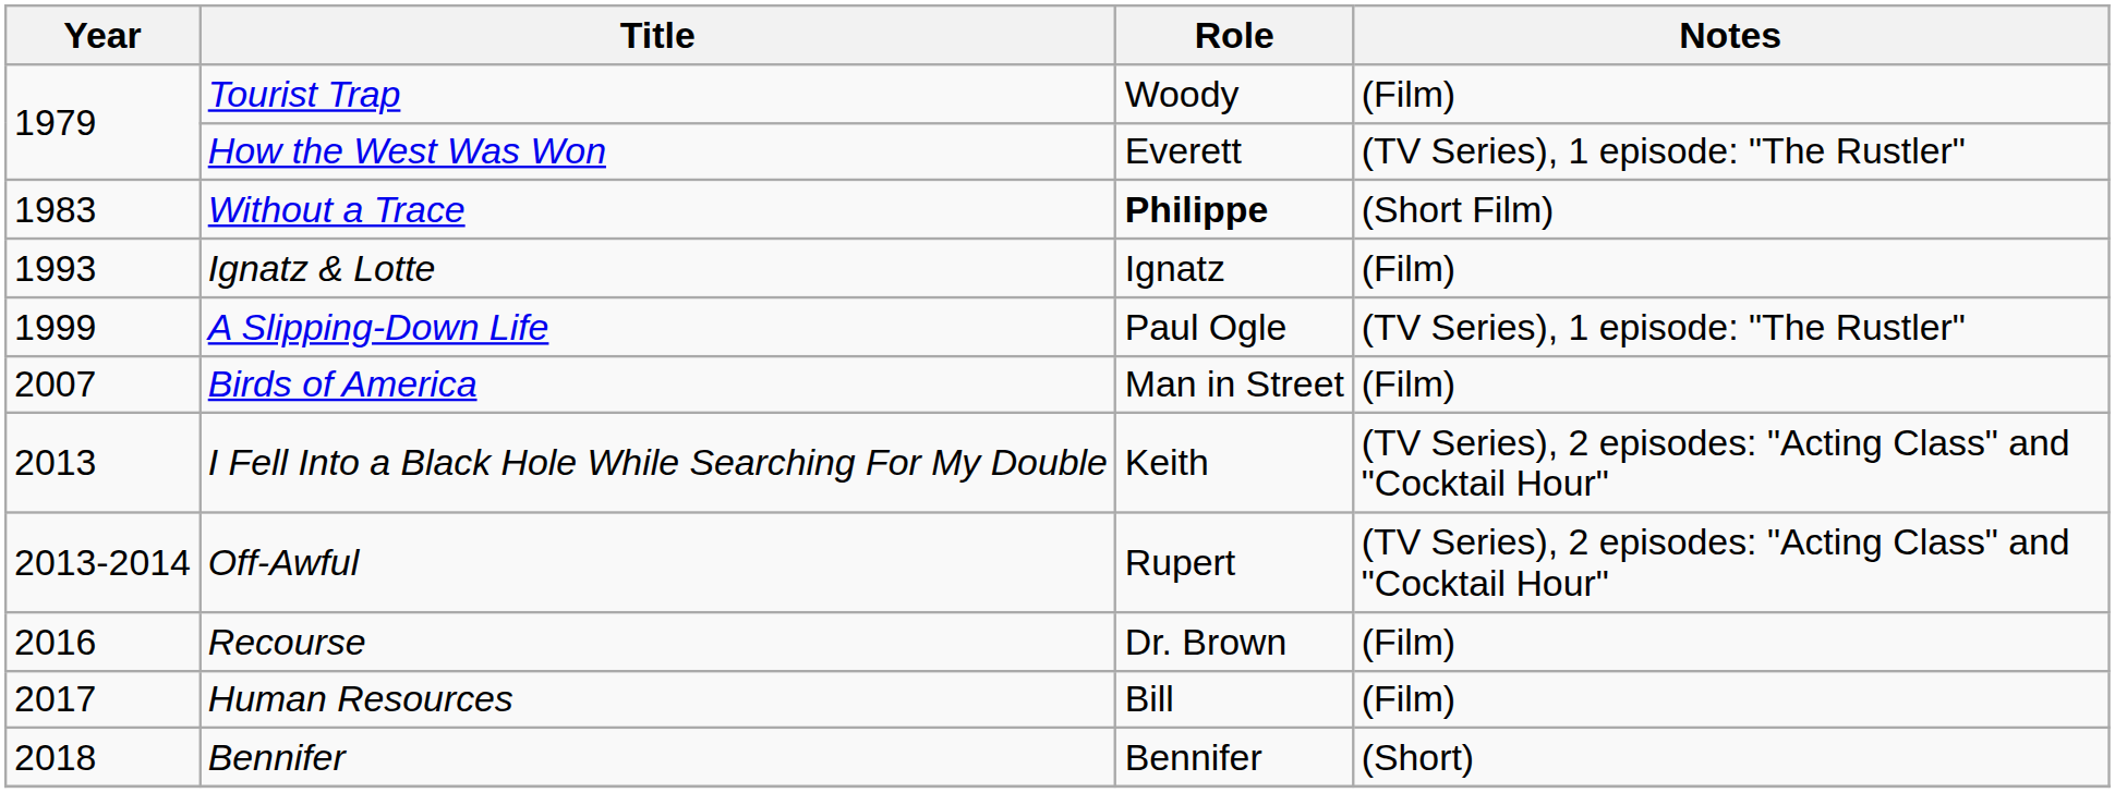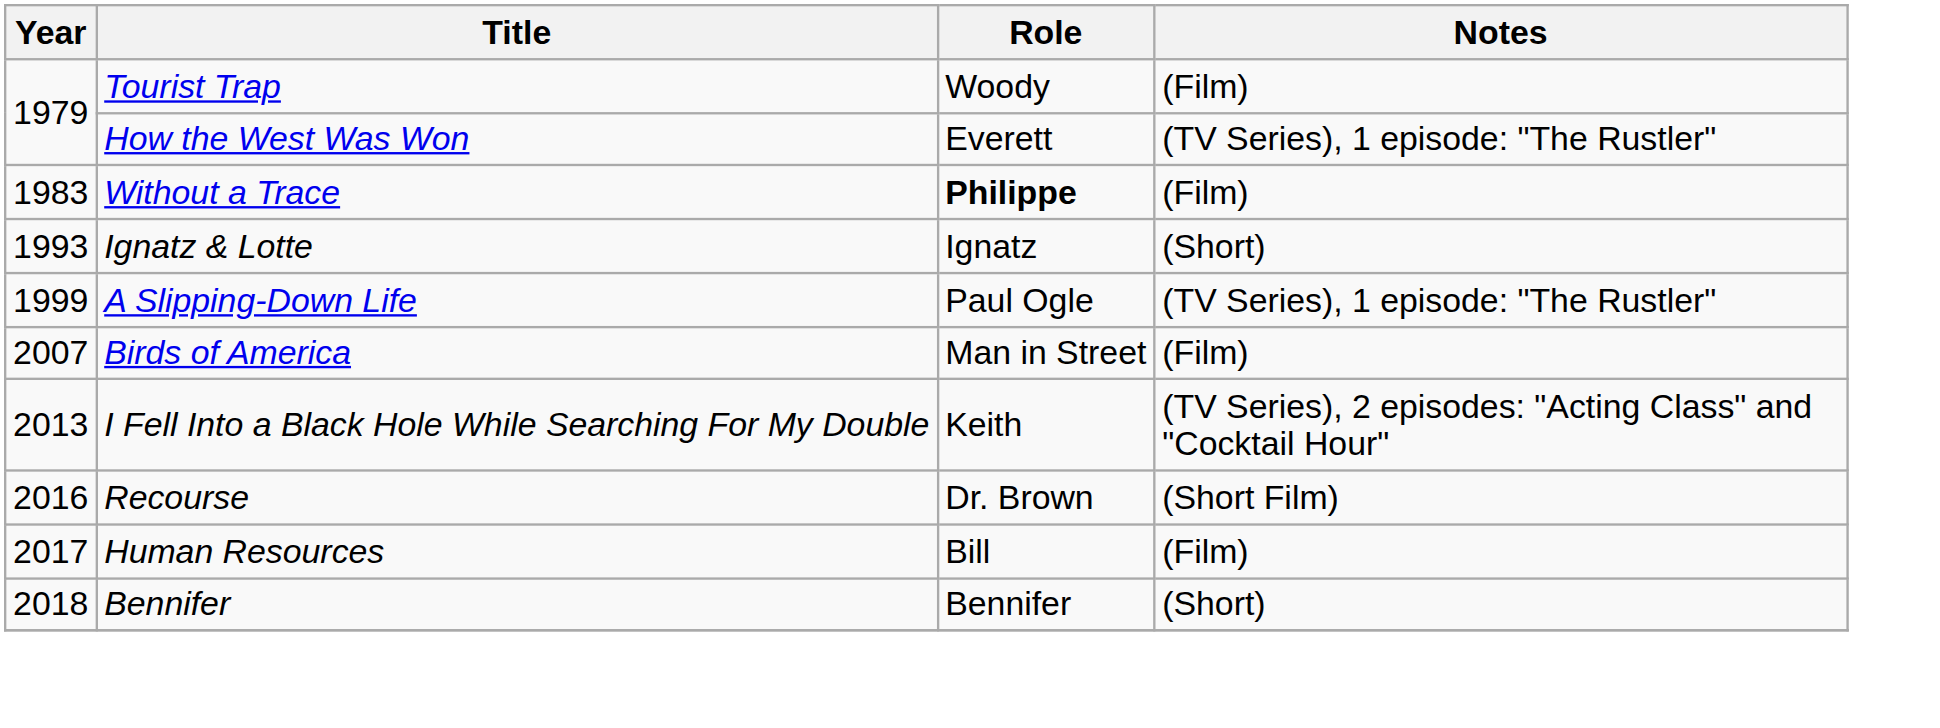 <table class="wikitable" style="font-size: 90%;">
 <tr>
 <th>Year</th>
 <th>Title</th>
 <th>Role</th>
 <th class="unsortable" style="width:20em;">Notes</th>
 </tr>
 <tr>
 <td rowspan="2">1979</td>
 <td><em><a href='#'>Tourist Trap</a></em></td>
 <td>Woody</td>
 <td>(Film)</td>
 </tr>
 <tr>
 <td><em><a href='#'>How the West Was Won</a></em></td>
 <td>Everett</td>
 <td>(TV Series), 1 episode: "The Rustler"</td>
 </tr>
 <tr>
 <td>1983</td>
 <td><em><a href='#'>Without a Trace</a></em></td>
 <td><strong>Philippe</strong></td>
-<td>(Short Film)</td>
+<td>(Film)</td>
 </tr>
 <tr>
 <td>1993</td>
 <td><em>Ignatz & Lotte</em></td>
 <td>Ignatz</td>
-<td>(Film)</td>
+<td>(Short)</td>
 </tr>
 <tr>
 <td>1999</td>
 <td><em><a href='#'>A Slipping-Down Life</a></em></td>
 <td>Paul Ogle</td>
 <td>(TV Series), 1 episode: "The Rustler"</td>
 </tr>
 <tr>
 <td>2007</td>
 <td><em><a href='#'>Birds of America</a></em></td>
 <td>Man in Street</td>
 <td>(Film)</td>
 </tr>
 <tr>
 <td>2013</td>
 <td><em>I Fell Into a Black Hole While Searching For My Double</em></td>
 <td>Keith</td>
 <td>(TV Series), 2 episodes: "Acting Class" and "Cocktail Hour"</td>
 </tr>
 <tr>
-<td>2013-2014</td>
-<td><em>Off-Awful</em></td>
-<td>Rupert</td>
-<td>(TV Series), 2 episodes: "Acting Class" and "Cocktail Hour"</td>
-</tr>
-<tr>
 <td>2016</td>
 <td><em>Recourse</em></td>
 <td>Dr. Brown</td>
-<td>(Film)</td>
+<td>(Short Film)</td>
 </tr>
 <tr>
 <td>2017</td>
 <td><em>Human Resources</em></td>
 <td>Bill</td>
 <td>(Film)</td>
 </tr>
 <tr>
 <td>2018</td>
 <td><em>Bennifer</em></td>
 <td>Bennifer</td>
 <td>(Short)</td>
 </tr>
 <tr>
 </tr>
 </table>
